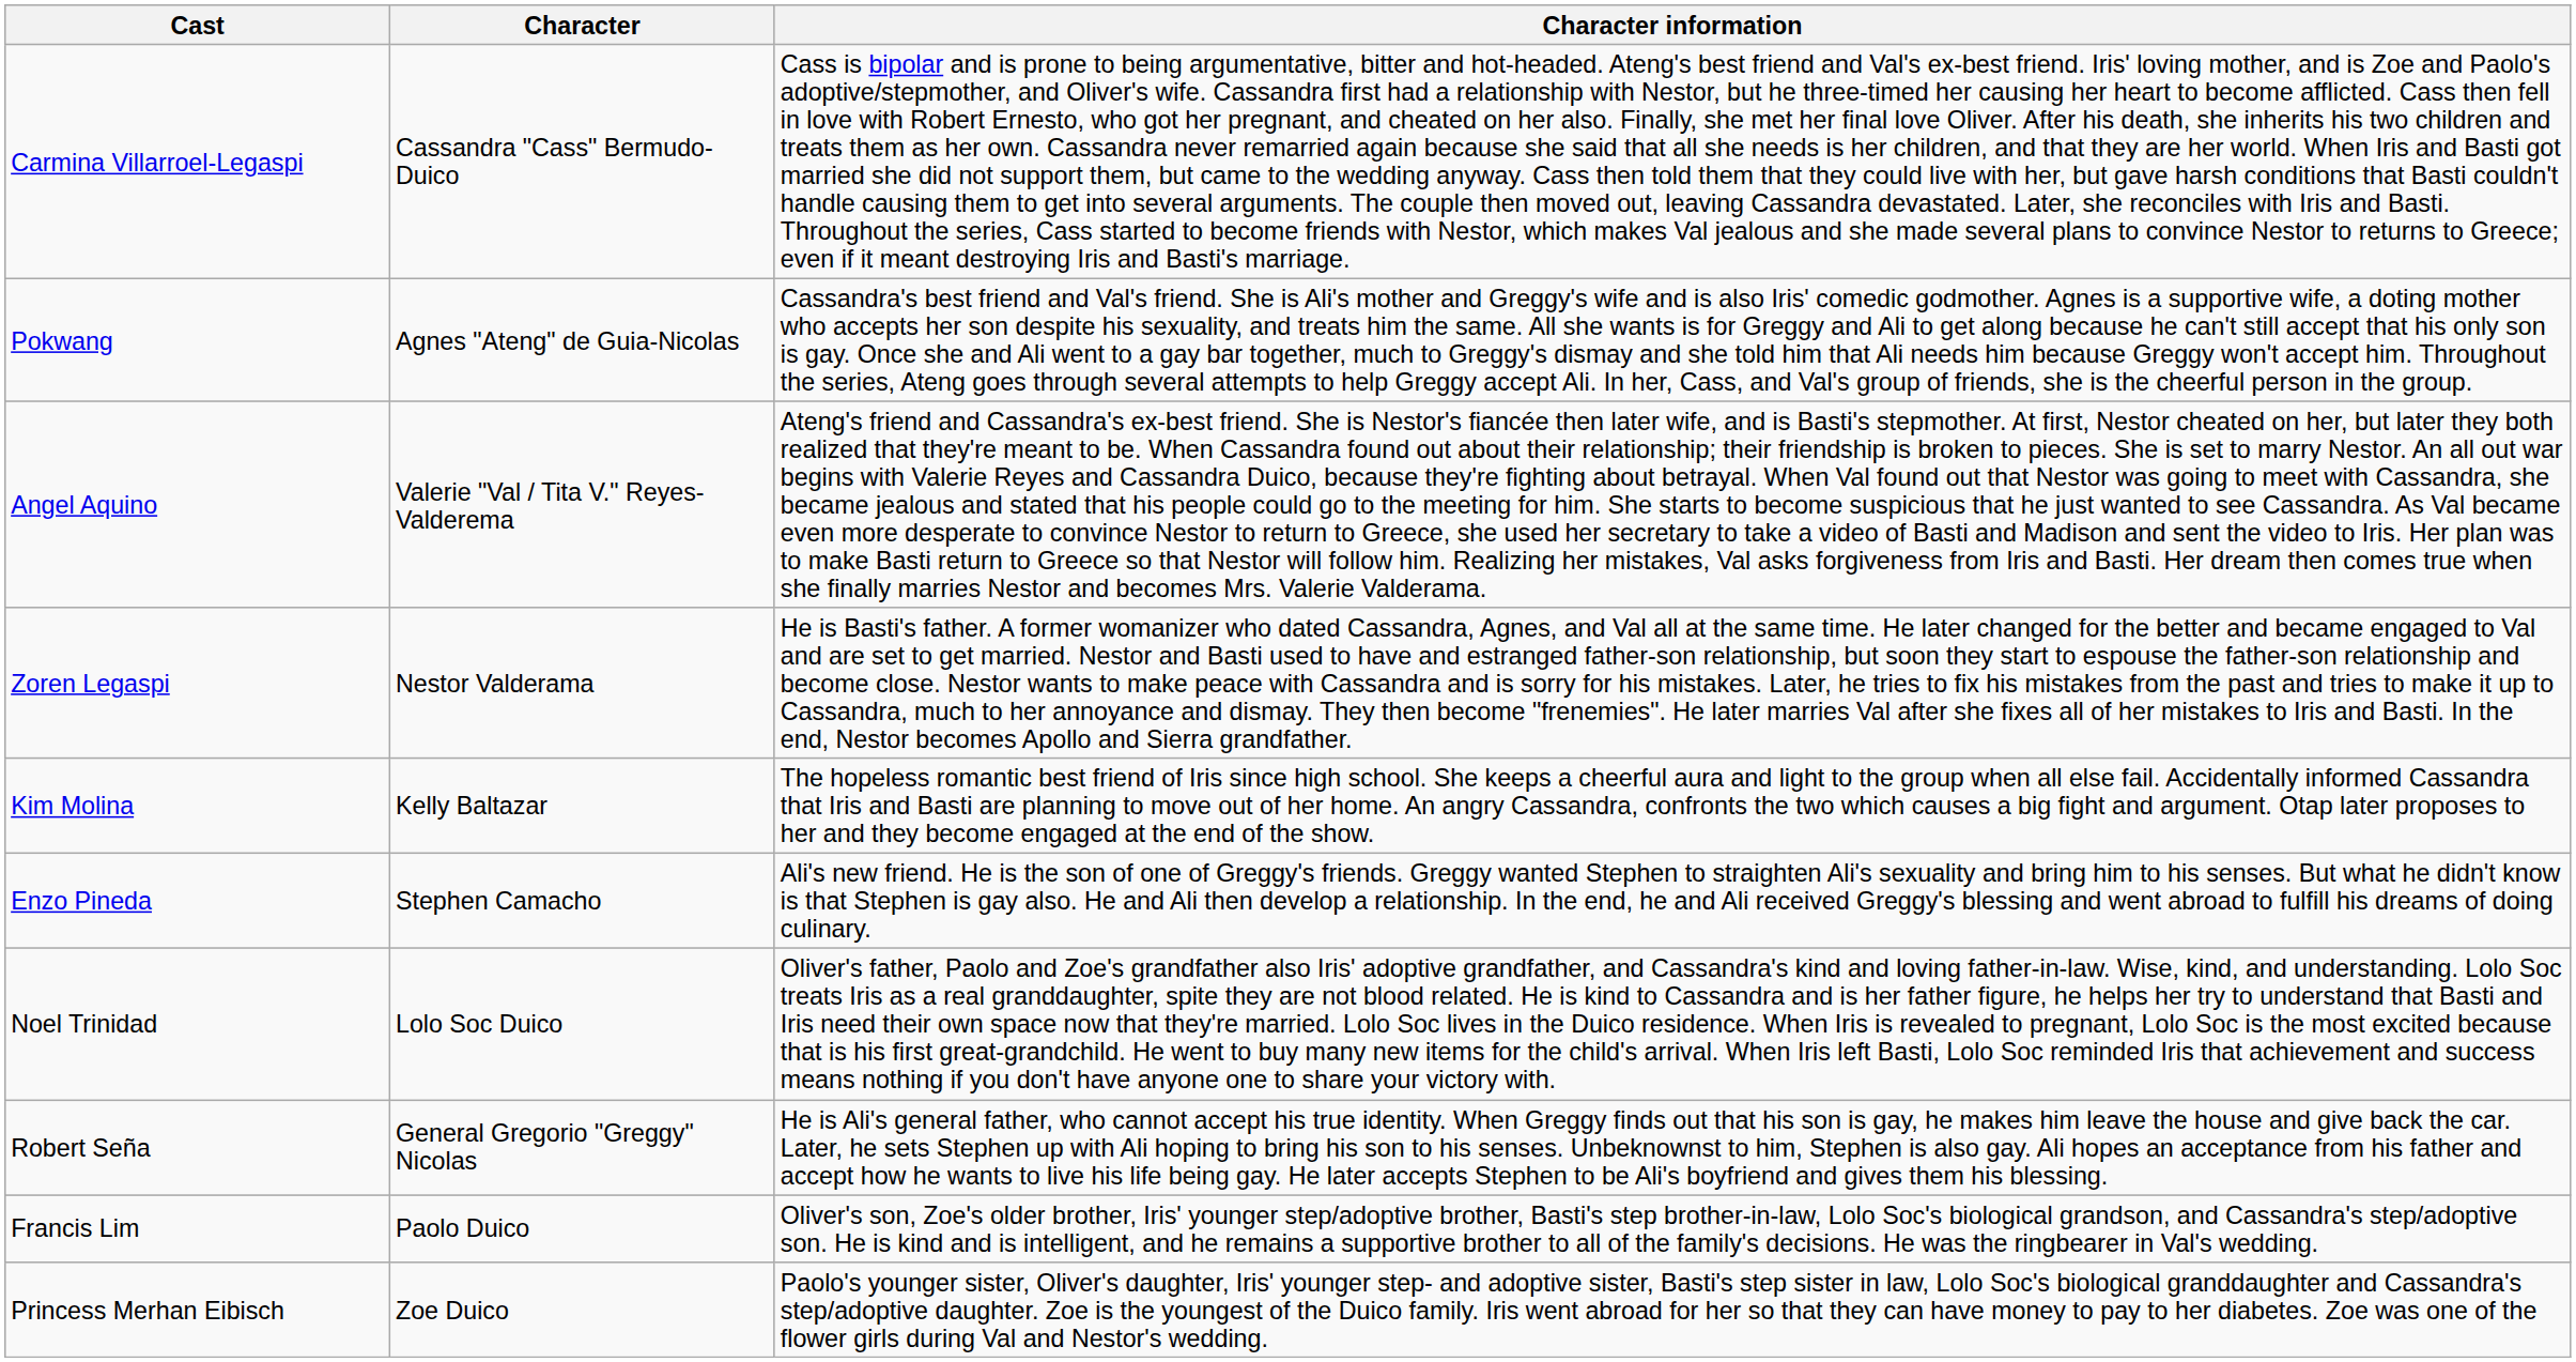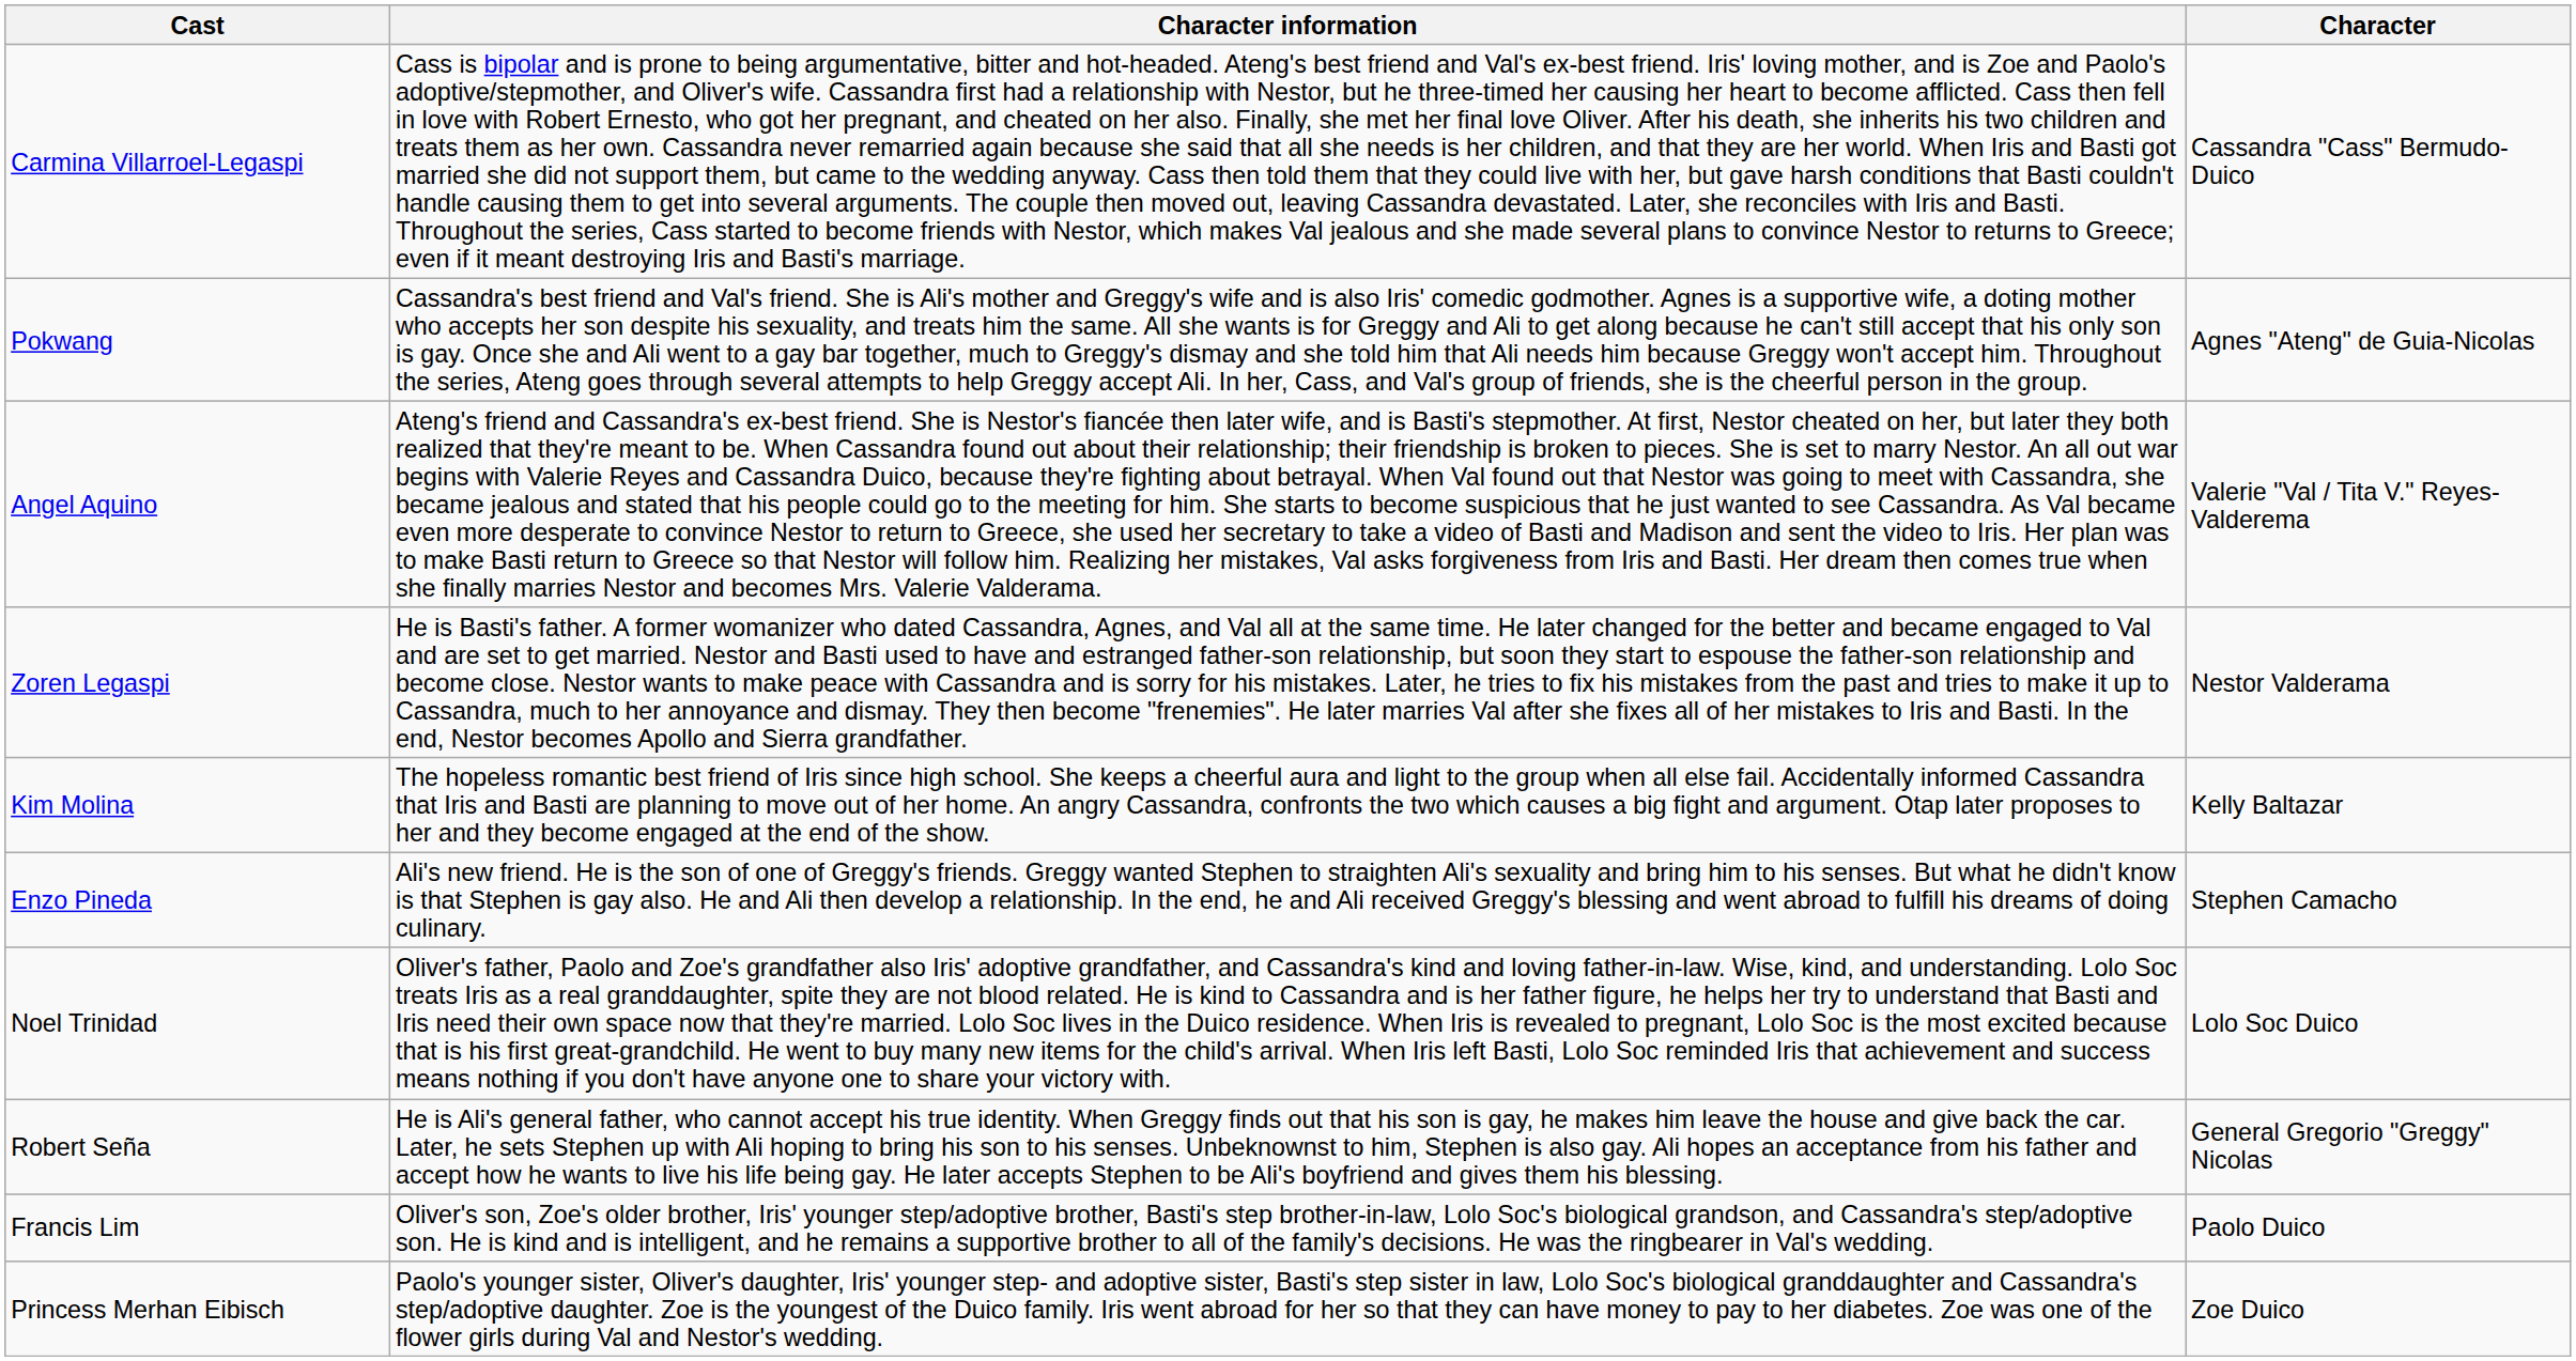 <table class="wikitable" style="font-size:95%;">
 <tr>
 <th style="width:15%;">Cast</th>
+<th style="width:15px;">Character information</th>
 <th style="width:15%;">Character</th>
-<th style="width:15px;">Character information</th>
 </tr>
 <tr>
 <td><a href='#'>Carmina Villarroel-Legaspi</a></td>
+<td>Cass is <a href='#'>bipolar</a> and is prone to being argumentative, bitter and hot-headed. Ateng's best friend and Val's ex-best friend. Iris' loving mother, and is Zoe and Paolo's adoptive/stepmother, and Oliver's wife. Cassandra first had a relationship with Nestor, but he three-timed her causing her heart to become afflicted. Cass then fell in love with Robert Ernesto, who got her pregnant, and cheated on her also. Finally, she met her final love Oliver. After his death, she inherits his two children and treats them as her own. Cassandra never remarried again because she said that all she needs is her children, and that they are her world. When Iris and Basti got married she did not support them, but came to the wedding anyway. Cass then told them that they could live with her, but gave harsh conditions that Basti couldn't handle causing them to get into several arguments. The couple then moved out, leaving Cassandra devastated. Later, she reconciles with Iris and Basti. Throughout the series, Cass started to become friends with Nestor, which makes Val jealous and she made several plans to convince Nestor to returns to Greece; even if it meant destroying Iris and Basti's marriage.</td>
 <td>Cassandra "Cass" Bermudo-Duico</td>
-<td>Cass is <a href='#'>bipolar</a> and is prone to being argumentative, bitter and hot-headed. Ateng's best friend and Val's ex-best friend. Iris' loving mother, and is Zoe and Paolo's adoptive/stepmother, and Oliver's wife. Cassandra first had a relationship with Nestor, but he three-timed her causing her heart to become afflicted. Cass then fell in love with Robert Ernesto, who got her pregnant, and cheated on her also. Finally, she met her final love Oliver. After his death, she inherits his two children and treats them as her own. Cassandra never remarried again because she said that all she needs is her children, and that they are her world. When Iris and Basti got married she did not support them, but came to the wedding anyway. Cass then told them that they could live with her, but gave harsh conditions that Basti couldn't handle causing them to get into several arguments. The couple then moved out, leaving Cassandra devastated. Later, she reconciles with Iris and Basti. Throughout the series, Cass started to become friends with Nestor, which makes Val jealous and she made several plans to convince Nestor to returns to Greece; even if it meant destroying Iris and Basti's marriage.</td>
 </tr>
 <tr>
 <td><a href='#'>Pokwang</a></td>
+<td>Cassandra's best friend and Val's friend. She is Ali's mother and Greggy's wife and is also Iris' comedic godmother. Agnes is a supportive wife, a doting mother who accepts her son despite his sexuality, and treats him the same. All she wants is for Greggy and Ali to get along because he can't still accept that his only son is gay. Once she and Ali went to a gay bar together, much to Greggy's dismay and she told him that Ali needs him because Greggy won't accept him. Throughout the series, Ateng goes through several attempts to help Greggy accept Ali. In her, Cass, and Val's group of friends, she is the cheerful person in the group.</td>
 <td>Agnes "Ateng" de Guia-Nicolas</td>
-<td>Cassandra's best friend and Val's friend. She is Ali's mother and Greggy's wife and is also Iris' comedic godmother. Agnes is a supportive wife, a doting mother who accepts her son despite his sexuality, and treats him the same. All she wants is for Greggy and Ali to get along because he can't still accept that his only son is gay. Once she and Ali went to a gay bar together, much to Greggy's dismay and she told him that Ali needs him because Greggy won't accept him. Throughout the series, Ateng goes through several attempts to help Greggy accept Ali. In her, Cass, and Val's group of friends, she is the cheerful person in the group.</td>
 </tr>
 <tr>
 <td><a href='#'>Angel Aquino</a></td>
+<td>Ateng's friend and Cassandra's ex-best friend. She is Nestor's fiancée then later wife, and is Basti's stepmother. At first, Nestor cheated on her, but later they both realized that they're meant to be. When Cassandra found out about their relationship; their friendship is broken to pieces. She is set to marry Nestor. An all out war begins with Valerie Reyes and Cassandra Duico, because they're fighting about betrayal. When Val found out that Nestor was going to meet with Cassandra, she became jealous and stated that his people could go to the meeting for him. She starts to become suspicious that he just wanted to see Cassandra. As Val became even more desperate to convince Nestor to return to Greece, she used her secretary to take a video of Basti and Madison and sent the video to Iris. Her plan was to make Basti return to Greece so that Nestor will follow him. Realizing her mistakes, Val asks forgiveness from Iris and Basti. Her dream then comes true when she finally marries Nestor and becomes Mrs. Valerie Valderama.</td>
 <td>Valerie "Val / Tita V." Reyes-Valderema</td>
-<td>Ateng's friend and Cassandra's ex-best friend. She is Nestor's fiancée then later wife, and is Basti's stepmother. At first, Nestor cheated on her, but later they both realized that they're meant to be. When Cassandra found out about their relationship; their friendship is broken to pieces. She is set to marry Nestor. An all out war begins with Valerie Reyes and Cassandra Duico, because they're fighting about betrayal. When Val found out that Nestor was going to meet with Cassandra, she became jealous and stated that his people could go to the meeting for him. She starts to become suspicious that he just wanted to see Cassandra. As Val became even more desperate to convince Nestor to return to Greece, she used her secretary to take a video of Basti and Madison and sent the video to Iris. Her plan was to make Basti return to Greece so that Nestor will follow him. Realizing her mistakes, Val asks forgiveness from Iris and Basti. Her dream then comes true when she finally marries Nestor and becomes Mrs. Valerie Valderama.</td>
 </tr>
 <tr>
 <td><a href='#'>Zoren Legaspi</a></td>
+<td>He is Basti's father. A former womanizer who dated Cassandra, Agnes, and Val all at the same time. He later changed for the better and became engaged to Val and are set to get married. Nestor and Basti used to have and estranged father-son relationship, but soon they start to espouse the father-son relationship and become close. Nestor wants to make peace with Cassandra and is sorry for his mistakes. Later, he tries to fix his mistakes from the past and tries to make it up to Cassandra, much to her annoyance and dismay. They then become "frenemies". He later marries Val after she fixes all of her mistakes to Iris and Basti. In the end, Nestor becomes Apollo and Sierra grandfather.</td>
 <td>Nestor Valderama</td>
-<td>He is Basti's father. A former womanizer who dated Cassandra, Agnes, and Val all at the same time. He later changed for the better and became engaged to Val and are set to get married. Nestor and Basti used to have and estranged father-son relationship, but soon they start to espouse the father-son relationship and become close. Nestor wants to make peace with Cassandra and is sorry for his mistakes. Later, he tries to fix his mistakes from the past and tries to make it up to Cassandra, much to her annoyance and dismay. They then become "frenemies". He later marries Val after she fixes all of her mistakes to Iris and Basti. In the end, Nestor becomes Apollo and Sierra grandfather.</td>
 </tr>
 <tr>
 <td><a href='#'>Kim Molina</a></td>
+<td>The hopeless romantic best friend of Iris since high school. She keeps a cheerful aura and light to the group when all else fail. Accidentally informed Cassandra that Iris and Basti are planning to move out of her home. An angry Cassandra, confronts the two which causes a big fight and argument. Otap later proposes to her and they become engaged at the end of the show.</td>
 <td>Kelly Baltazar</td>
-<td>The hopeless romantic best friend of Iris since high school. She keeps a cheerful aura and light to the group when all else fail. Accidentally informed Cassandra that Iris and Basti are planning to move out of her home. An angry Cassandra, confronts the two which causes a big fight and argument. Otap later proposes to her and they become engaged at the end of the show.</td>
 </tr>
 <tr>
 <td><a href='#'>Enzo Pineda</a></td>
+<td>Ali's new friend. He is the son of one of Greggy's friends. Greggy wanted Stephen to straighten Ali's sexuality and bring him to his senses. But what he didn't know is that Stephen is gay also. He and Ali then develop a relationship. In the end, he and Ali received Greggy's blessing and went abroad to fulfill his dreams of doing culinary.</td>
 <td>Stephen Camacho</td>
-<td>Ali's new friend. He is the son of one of Greggy's friends. Greggy wanted Stephen to straighten Ali's sexuality and bring him to his senses. But what he didn't know is that Stephen is gay also. He and Ali then develop a relationship. In the end, he and Ali received Greggy's blessing and went abroad to fulfill his dreams of doing culinary.</td>
 </tr>
 <tr>
 <td>Noel Trinidad</td>
+<td>Oliver's father, Paolo and Zoe's grandfather also Iris' adoptive grandfather, and Cassandra's kind and loving father-in-law. Wise, kind, and understanding. Lolo Soc treats Iris as a real granddaughter, spite they are not blood related. He is kind to Cassandra and is her father figure, he helps her try to understand that Basti and Iris need their own space now that they're married. Lolo Soc lives in the Duico residence. When Iris is revealed to pregnant, Lolo Soc is the most excited because that is his first great-grandchild. He went to buy many new items for the child's arrival. When Iris left Basti, Lolo Soc reminded Iris that achievement and success means nothing if you don't have anyone one to share your victory with.</td>
 <td>Lolo Soc Duico</td>
-<td>Oliver's father, Paolo and Zoe's grandfather also Iris' adoptive grandfather, and Cassandra's kind and loving father-in-law. Wise, kind, and understanding. Lolo Soc treats Iris as a real granddaughter, spite they are not blood related. He is kind to Cassandra and is her father figure, he helps her try to understand that Basti and Iris need their own space now that they're married. Lolo Soc lives in the Duico residence. When Iris is revealed to pregnant, Lolo Soc is the most excited because that is his first great-grandchild. He went to buy many new items for the child's arrival. When Iris left Basti, Lolo Soc reminded Iris that achievement and success means nothing if you don't have anyone one to share your victory with.</td>
 </tr>
 <tr>
 <td>Robert Seña</td>
+<td>He is Ali's general father, who cannot accept his true identity. When Greggy finds out that his son is gay, he makes him leave the house and give back the car. Later, he sets Stephen up with Ali hoping to bring his son to his senses. Unbeknownst to him, Stephen is also gay. Ali hopes an acceptance from his father and accept how he wants to live his life being gay. He later accepts Stephen to be Ali's boyfriend and gives them his blessing.</td>
 <td>General Gregorio "Greggy" Nicolas</td>
-<td>He is Ali's general father, who cannot accept his true identity. When Greggy finds out that his son is gay, he makes him leave the house and give back the car. Later, he sets Stephen up with Ali hoping to bring his son to his senses. Unbeknownst to him, Stephen is also gay. Ali hopes an acceptance from his father and accept how he wants to live his life being gay. He later accepts Stephen to be Ali's boyfriend and gives them his blessing.</td>
 </tr>
 <tr>
 <td>Francis Lim</td>
+<td>Oliver's son, Zoe's older brother, Iris' younger step/adoptive brother, Basti's step brother-in-law, Lolo Soc's biological grandson, and Cassandra's step/adoptive son. He is kind and is intelligent, and he remains a supportive brother to all of the family's decisions. He was the ringbearer in Val's wedding.</td>
 <td>Paolo Duico</td>
-<td>Oliver's son, Zoe's older brother, Iris' younger step/adoptive brother, Basti's step brother-in-law, Lolo Soc's biological grandson, and Cassandra's step/adoptive son. He is kind and is intelligent, and he remains a supportive brother to all of the family's decisions. He was the ringbearer in Val's wedding.</td>
 </tr>
 <tr>
 <td>Princess Merhan Eibisch</td>
+<td>Paolo's younger sister, Oliver's daughter, Iris' younger step- and adoptive sister, Basti's step sister in law, Lolo Soc's biological granddaughter and Cassandra's step/adoptive daughter. Zoe is the youngest of the Duico family. Iris went abroad for her so that they can have money to pay to her diabetes. Zoe was one of the flower girls during Val and Nestor's wedding.</td>
 <td>Zoe Duico</td>
-<td>Paolo's younger sister, Oliver's daughter, Iris' younger step- and adoptive sister, Basti's step sister in law, Lolo Soc's biological granddaughter and Cassandra's step/adoptive daughter. Zoe is the youngest of the Duico family. Iris went abroad for her so that they can have money to pay to her diabetes. Zoe was one of the flower girls during Val and Nestor's wedding.</td>
 </tr>
 </table>
